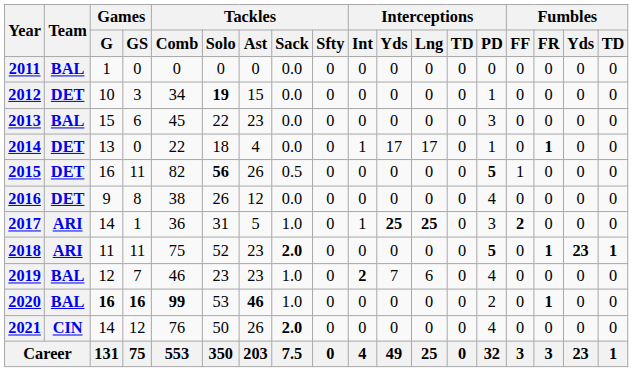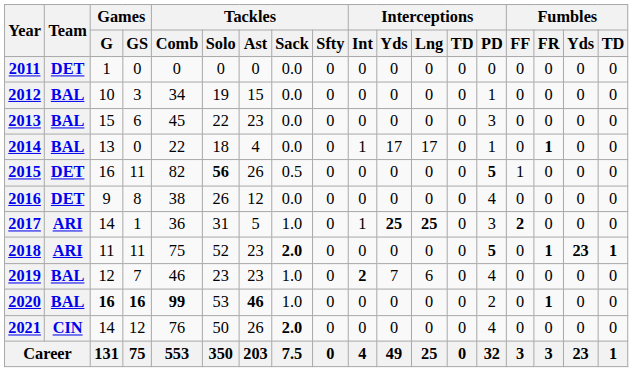 <table class= "wikitable" style="text-align: center;">
 <tr>
 <th rowspan="2">Year</th>
 <th rowspan="2">Team</th>
 <th colspan="2">Games</th>
 <th colspan="5">Tackles</th>
 <th colspan="5">Interceptions</th>
 <th colspan="4">Fumbles</th>
 </tr>
 <tr>
 <th>G</th>
 <th>GS</th>
 <th>Comb</th>
 <th>Solo</th>
 <th>Ast</th>
 <th>Sack</th>
 <th>Sfty</th>
 <th>Int</th>
 <th>Yds</th>
 <th>Lng</th>
 <th>TD</th>
 <th>PD</th>
 <th>FF</th>
 <th>FR</th>
 <th>Yds</th>
 <th>TD</th>
 </tr>
 <tr>
 <th><a href='#'>2011</a></th>
-<th><a href='#'>BAL</a></th>
+<th><a href='#'>DET</a></th>
 <td>1</td>
 <td>0</td>
 <td>0</td>
 <td>0</td>
 <td>0</td>
 <td>0.0</td>
 <td>0</td>
 <td>0</td>
 <td>0</td>
 <td>0</td>
 <td>0</td>
 <td>0</td>
 <td>0</td>
 <td>0</td>
 <td>0</td>
 <td>0</td>
 </tr>
 <tr>
 <th><a href='#'>2012</a></th>
-<th><a href='#'>DET</a></th>
+<th><a href='#'>BAL</a></th>
 <td>10</td>
 <td>3</td>
 <td>34</td>
-<td><strong>19</strong></td>
+<td>19</td>
 <td>15</td>
 <td>0.0</td>
 <td>0</td>
 <td>0</td>
 <td>0</td>
 <td>0</td>
 <td>0</td>
 <td>1</td>
 <td>0</td>
 <td>0</td>
 <td>0</td>
 <td>0</td>
 </tr>
 <tr>
 <th><a href='#'>2013</a></th>
 <th><a href='#'>BAL</a></th>
 <td>15</td>
 <td>6</td>
 <td>45</td>
 <td>22</td>
 <td>23</td>
 <td>0.0</td>
 <td>0</td>
 <td>0</td>
 <td>0</td>
 <td>0</td>
 <td>0</td>
 <td>3</td>
 <td>0</td>
 <td>0</td>
 <td>0</td>
 <td>0</td>
 </tr>
 <tr>
 <th><a href='#'>2014</a></th>
-<th><a href='#'>DET</a></th>
+<th><a href='#'>BAL</a></th>
 <td>13</td>
 <td>0</td>
 <td>22</td>
 <td>18</td>
 <td>4</td>
 <td>0.0</td>
 <td>0</td>
 <td>1</td>
 <td>17</td>
 <td>17</td>
 <td>0</td>
 <td>1</td>
 <td>0</td>
 <td><strong>1</strong></td>
 <td>0</td>
 <td>0</td>
 </tr>
 <tr>
 <th><a href='#'>2015</a></th>
 <th><a href='#'>DET</a></th>
 <td>16</td>
 <td>11</td>
 <td>82</td>
 <td><strong>56</strong></td>
 <td>26</td>
 <td>0.5</td>
 <td>0</td>
 <td>0</td>
 <td>0</td>
 <td>0</td>
 <td>0</td>
 <td><strong>5</strong></td>
 <td>1</td>
 <td>0</td>
 <td>0</td>
 <td>0</td>
 </tr>
 <tr>
 <th><a href='#'>2016</a></th>
 <th><a href='#'>DET</a></th>
 <td>9</td>
 <td>8</td>
 <td>38</td>
 <td>26</td>
 <td>12</td>
 <td>0.0</td>
 <td>0</td>
 <td>0</td>
 <td>0</td>
 <td>0</td>
 <td>0</td>
 <td>4</td>
 <td>0</td>
 <td>0</td>
 <td>0</td>
 <td>0</td>
 </tr>
 <tr>
 <th><a href='#'>2017</a></th>
 <th><a href='#'>ARI</a></th>
 <td>14</td>
 <td>1</td>
 <td>36</td>
 <td>31</td>
 <td>5</td>
 <td>1.0</td>
 <td>0</td>
 <td>1</td>
 <td><strong>25</strong></td>
 <td><strong>25</strong></td>
 <td>0</td>
 <td>3</td>
 <td><strong>2</strong></td>
 <td>0</td>
 <td>0</td>
 <td>0</td>
 </tr>
 <tr>
 <th><a href='#'>2018</a></th>
 <th><a href='#'>ARI</a></th>
 <td>11</td>
 <td>11</td>
 <td>75</td>
 <td>52</td>
 <td>23</td>
 <td><strong>2.0</strong></td>
 <td>0</td>
 <td>0</td>
 <td>0</td>
 <td>0</td>
 <td>0</td>
 <td><strong>5</strong></td>
 <td>0</td>
 <td><strong>1</strong></td>
 <td><strong>23</strong></td>
 <td><strong>1</strong></td>
 </tr>
 <tr>
 <th><a href='#'>2019</a></th>
 <th><a href='#'>BAL</a></th>
 <td>12</td>
 <td>7</td>
 <td>46</td>
 <td>23</td>
 <td>23</td>
 <td>1.0</td>
 <td>0</td>
 <td><strong>2</strong></td>
 <td>7</td>
 <td>6</td>
 <td>0</td>
 <td>4</td>
 <td>0</td>
 <td>0</td>
 <td>0</td>
 <td>0</td>
 </tr>
 <tr>
 <th><a href='#'>2020</a></th>
 <th><a href='#'>BAL</a></th>
 <td><strong>16</strong></td>
 <td><strong>16</strong></td>
 <td><strong>99</strong></td>
 <td>53</td>
 <td><strong>46</strong></td>
 <td>1.0</td>
 <td>0</td>
 <td>0</td>
 <td>0</td>
 <td>0</td>
 <td>0</td>
 <td>2</td>
 <td>0</td>
 <td><strong>1</strong></td>
 <td>0</td>
 <td>0</td>
 </tr>
 <tr>
 <th><a href='#'>2021</a></th>
 <th><a href='#'>CIN</a></th>
 <td>14</td>
 <td>12</td>
 <td>76</td>
 <td>50</td>
 <td>26</td>
 <td><strong>2.0</strong></td>
 <td>0</td>
 <td>0</td>
 <td>0</td>
 <td>0</td>
 <td>0</td>
 <td>4</td>
 <td>0</td>
 <td>0</td>
 <td>0</td>
 <td>0</td>
 </tr>
 <tr>
 <th colspan="2">Career</th>
 <th>131</th>
 <th>75</th>
 <th>553</th>
 <th>350</th>
 <th>203</th>
 <th>7.5</th>
 <th>0</th>
 <th>4</th>
 <th>49</th>
 <th>25</th>
 <th>0</th>
 <th>32</th>
 <th>3</th>
 <th>3</th>
 <th>23</th>
 <th>1</th>
 </tr>
 </table>
